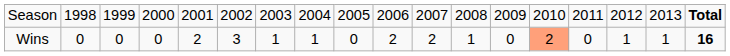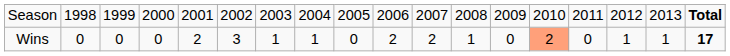 <table class="wikitable sortable">
 <tr>
 <td>Season</td>
 <td>1998</td>
 <td>1999</td>
 <td>2000</td>
 <td>2001</td>
 <td>2002</td>
 <td>2003</td>
 <td>2004</td>
 <td>2005</td>
 <td>2006</td>
 <td>2007</td>
 <td>2008</td>
 <td>2009</td>
 <td>2010</td>
 <td>2011</td>
 <td>2012</td>
 <td>2013</td>
 <td><strong>Total</strong></td>
 </tr>
 <tr align=center>
 <td>Wins</td>
 <td>0</td>
 <td>0</td>
 <td>0</td>
 <td>2</td>
 <td>3</td>
 <td>1</td>
 <td>1</td>
 <td>0</td>
 <td>2</td>
 <td>2</td>
 <td>1</td>
 <td>0</td>
 <td style="background: lightsalmon;">2</td>
 <td>0</td>
 <td>1</td>
 <td>1</td>
-<td><strong>16</strong></td>
+<td><strong>17</strong></td>
 </tr>
 </table>
